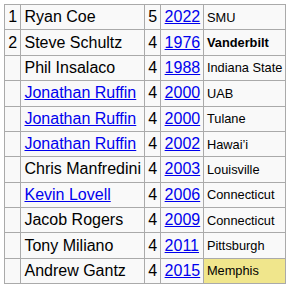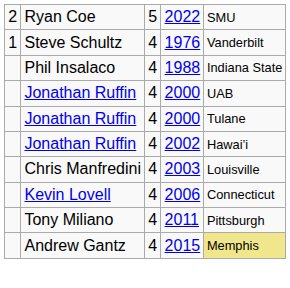 <table class="wikitable">
 <tr>
 </tr>
 <tr>
-<td>1</td>
+<td>2</td>
 <td>Ryan Coe</td>
 <td>5</td>
 <td><a href='#'>2022</a></td>
 <td style="font-size:80%;">SMU</td>
 </tr>
 <tr>
-<td>2</td>
+<td>1</td>
 <td>Steve Schultz</td>
 <td>4</td>
 <td><a href='#'>1976</a></td>
-<td style="font-size:80%;"><strong>Vanderbilt</strong></td>
+<td style="font-size:80%;">Vanderbilt</td>
 </tr>
 <tr>
 <td></td>
 <td>Phil Insalaco</td>
 <td>4</td>
 <td><a href='#'>1988</a></td>
 <td style="font-size:80%;">Indiana State</td>
 </tr>
 <tr>
 <td></td>
 <td><a href='#'>Jonathan Ruffin</a></td>
 <td>4</td>
 <td><a href='#'>2000</a></td>
 <td style="font-size:80%;">UAB</td>
 </tr>
 <tr>
 <td></td>
 <td><a href='#'>Jonathan Ruffin</a></td>
 <td>4</td>
 <td><a href='#'>2000</a></td>
 <td style="font-size:80%;">Tulane</td>
 </tr>
 <tr>
 <td></td>
 <td><a href='#'>Jonathan Ruffin</a></td>
 <td>4</td>
 <td><a href='#'>2002</a></td>
 <td style="font-size:80%;">Hawai’i</td>
 </tr>
 <tr>
 <td></td>
 <td>Chris Manfredini</td>
 <td>4</td>
 <td><a href='#'>2003</a></td>
 <td style="font-size:80%;">Louisville</td>
 </tr>
 <tr>
 <td></td>
 <td><a href='#'>Kevin Lovell</a></td>
 <td>4</td>
 <td><a href='#'>2006</a></td>
 <td style="font-size:80%;">Connecticut</td>
 </tr>
 <tr>
 <td></td>
-<td>Jacob Rogers</td>
-<td>4</td>
-<td><a href='#'>2009</a></td>
-<td style="font-size:80%;">Connecticut</td>
-</tr>
-<tr>
-<td></td>
 <td>Tony Miliano</td>
 <td>4</td>
 <td><a href='#'>2011</a></td>
 <td style="font-size:80%;">Pittsburgh</td>
 </tr>
 <tr>
 <td></td>
 <td>Andrew Gantz</td>
 <td>4</td>
 <td><a href='#'>2015</a></td>
 <td style="background: khaki; font-size:80%;">Memphis</td>
 </tr>
 </table>
